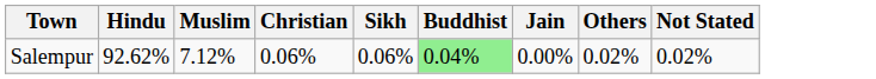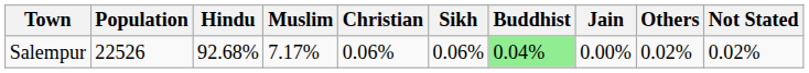 <table class="wikitable">
 <tr>
 <th>Town</th>
+<th>Population</th>
 <th>Hindu</th>
 <th>Muslim</th>
 <th>Christian</th>
 <th>Sikh</th>
 <th>Buddhist</th>
 <th>Jain</th>
 <th>Others</th>
 <th>Not Stated</th>
 </tr>
 <tr>
 <td>Salempur</td>
-<td>92.62%</td>
-<td>7.12%</td>
+<td>22526</td>
+<td>92.68%</td>
+<td>7.17%</td>
 <td>0.06%</td>
 <td>0.06%</td>
 <td style="background: lightgreen;">0.04%</td>
 <td>0.00%</td>
 <td>0.02%</td>
 <td>0.02%</td>
 </tr>
 </table>
